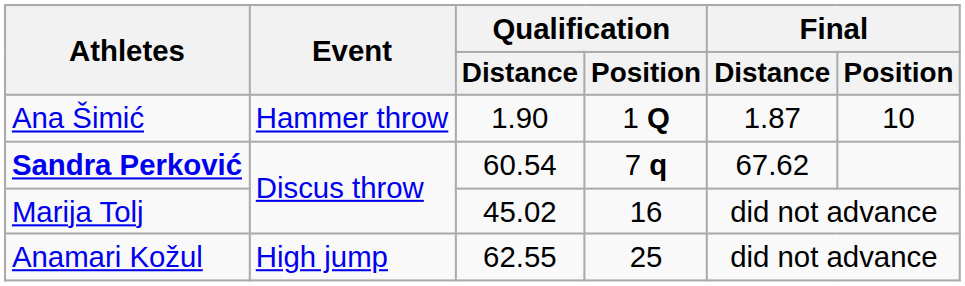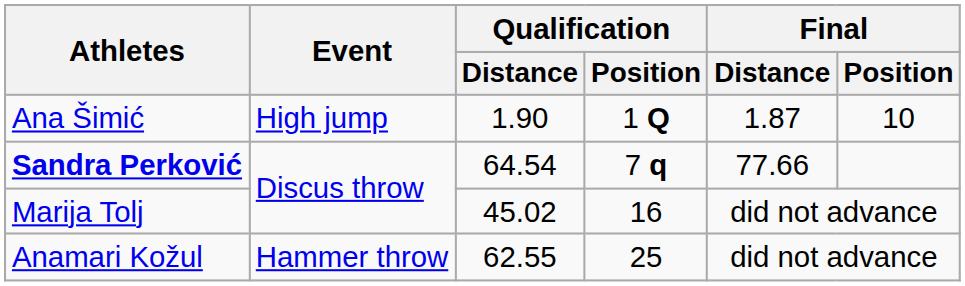 <table class=wikitable style="font-size:90%">
 <tr>
 <th rowspan="2">Athletes</th>
 <th rowspan="2">Event</th>
 <th colspan="2">Qualification</th>
 <th colspan="2">Final</th>
 </tr>
 <tr style="font-size:95%">
 <th>Distance</th>
 <th>Position</th>
 <th>Distance</th>
 <th>Position</th>
 </tr>
 <tr>
 <td><a href='#'>Ana Šimić</a></td>
-<td><a href='#'>Hammer throw</a></td>
+<td><a href='#'>High jump</a></td>
 <td align=center>1.90</td>
 <td align=center>1 <strong>Q</strong></td>
 <td align=center>1.87</td>
 <td align=center>10</td>
 </tr>
 <tr>
 <td><strong><a href='#'>Sandra Perković</a></strong></td>
 <td rowspan=2><a href='#'>Discus throw</a></td>
-<td align=center>60.54</td>
+<td align=center>64.54</td>
 <td align=center>7 <strong>q</strong></td>
-<td align=center>67.62</td>
+<td align=center>77.66</td>
 <td align=center></td>
 </tr>
 <tr>
 <td><a href='#'>Marija Tolj</a></td>
 <td align=center>45.02</td>
 <td align=center>16</td>
 <td align=center colspan=2>did not advance</td>
 </tr>
 <tr>
 <td><a href='#'>Anamari Kožul</a></td>
-<td><a href='#'>High jump</a></td>
+<td><a href='#'>Hammer throw</a></td>
 <td align=center>62.55</td>
 <td align=center>25</td>
 <td align=center colspan=2>did not advance</td>
 </tr>
 </table>
